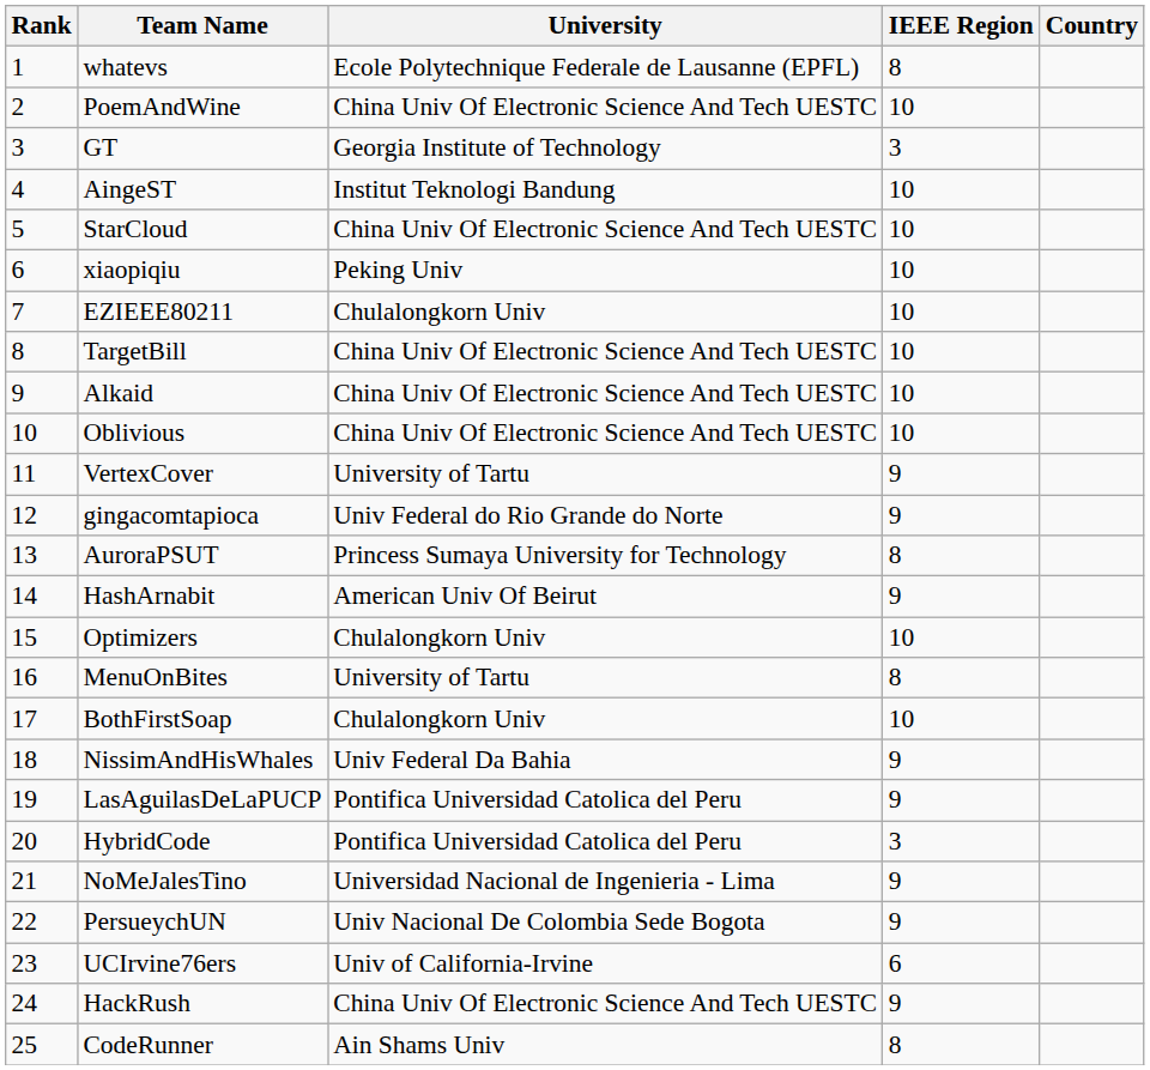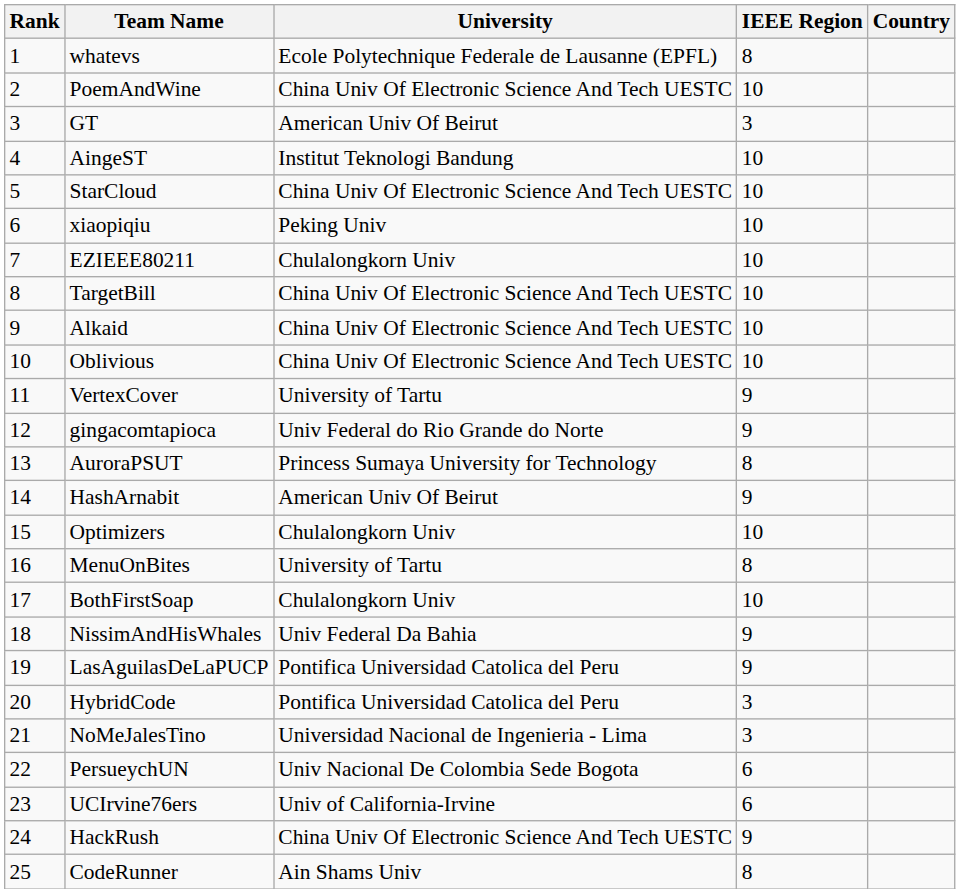 <table class="wikitable">
 <tr>
 <th><strong>Rank</strong></th>
 <th><strong>Team Name</strong></th>
 <th><strong>University</strong></th>
 <th><strong>IEEE Region</strong></th>
 <th><strong>Country</strong></th>
 </tr>
 <tr>
 <td>1</td>
 <td>whatevs</td>
 <td>Ecole Polytechnique Federale de Lausanne (EPFL)</td>
 <td>8</td>
 <td></td>
 </tr>
 <tr>
 <td>2</td>
 <td>PoemAndWine</td>
 <td>China Univ Of Electronic Science And Tech UESTC</td>
 <td>10</td>
 <td></td>
 </tr>
 <tr>
 <td>3</td>
 <td>GT</td>
-<td>Georgia Institute of Technology</td>
+<td>American Univ Of Beirut</td>
 <td>3</td>
 <td></td>
 </tr>
 <tr>
 <td>4</td>
 <td>AingeST</td>
 <td>Institut Teknologi Bandung</td>
 <td>10</td>
 <td></td>
 </tr>
 <tr>
 <td>5</td>
 <td>StarCloud</td>
 <td>China Univ Of Electronic Science And Tech UESTC</td>
 <td>10</td>
 <td></td>
 </tr>
 <tr>
 <td>6</td>
 <td>xiaopiqiu</td>
 <td>Peking Univ</td>
 <td>10</td>
 <td></td>
 </tr>
 <tr>
 <td>7</td>
 <td>EZIEEE80211</td>
 <td>Chulalongkorn Univ</td>
 <td>10</td>
 <td></td>
 </tr>
 <tr>
 <td>8</td>
 <td>TargetBill</td>
 <td>China Univ Of Electronic Science And Tech UESTC</td>
 <td>10</td>
 <td></td>
 </tr>
 <tr>
 <td>9</td>
 <td>Alkaid</td>
 <td>China Univ Of Electronic Science And Tech UESTC</td>
 <td>10</td>
 <td></td>
 </tr>
 <tr>
 <td>10</td>
 <td>Oblivious</td>
 <td>China Univ Of Electronic Science And Tech UESTC</td>
 <td>10</td>
 <td></td>
 </tr>
 <tr>
 <td>11</td>
 <td>VertexCover</td>
 <td>University of Tartu</td>
 <td>9</td>
 <td></td>
 </tr>
 <tr>
 <td>12</td>
 <td>gingacomtapioca</td>
 <td>Univ Federal do Rio Grande do Norte</td>
 <td>9</td>
 <td></td>
 </tr>
 <tr>
 <td>13</td>
 <td>AuroraPSUT</td>
 <td>Princess Sumaya University for Technology</td>
 <td>8</td>
 <td></td>
 </tr>
 <tr>
 <td>14</td>
 <td>HashArnabit</td>
 <td>American Univ Of Beirut</td>
 <td>9</td>
 <td></td>
 </tr>
 <tr>
 <td>15</td>
 <td>Optimizers</td>
 <td>Chulalongkorn Univ</td>
 <td>10</td>
 <td></td>
 </tr>
 <tr>
 <td>16</td>
 <td>MenuOnBites</td>
 <td>University of Tartu</td>
 <td>8</td>
 <td></td>
 </tr>
 <tr>
 <td>17</td>
 <td>BothFirstSoap</td>
 <td>Chulalongkorn Univ</td>
 <td>10</td>
 <td></td>
 </tr>
 <tr>
 <td>18</td>
 <td>NissimAndHisWhales</td>
 <td>Univ Federal Da Bahia</td>
 <td>9</td>
 <td></td>
 </tr>
 <tr>
 <td>19</td>
 <td>LasAguilasDeLaPUCP</td>
 <td>Pontifica Universidad Catolica del Peru</td>
 <td>9</td>
 <td></td>
 </tr>
 <tr>
 <td>20</td>
 <td>HybridCode</td>
 <td>Pontifica Universidad Catolica del Peru</td>
 <td>3</td>
 <td></td>
 </tr>
 <tr>
 <td>21</td>
 <td>NoMeJalesTino</td>
 <td>Universidad Nacional de Ingenieria - Lima</td>
-<td>9</td>
+<td>3</td>
 <td></td>
 </tr>
 <tr>
 <td>22</td>
 <td>PersueychUN</td>
 <td>Univ Nacional De Colombia Sede Bogota</td>
-<td>9</td>
+<td>6</td>
 <td></td>
 </tr>
 <tr>
 <td>23</td>
 <td>UCIrvine76ers</td>
 <td>Univ of California-Irvine</td>
 <td>6</td>
 <td></td>
 </tr>
 <tr>
 <td>24</td>
 <td>HackRush</td>
 <td>China Univ Of Electronic Science And Tech UESTC</td>
 <td>9</td>
 <td></td>
 </tr>
 <tr>
 <td>25</td>
 <td>CodeRunner</td>
 <td>Ain Shams Univ</td>
 <td>8</td>
 <td></td>
 </tr>
 </table>
